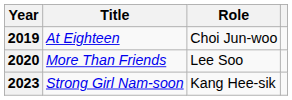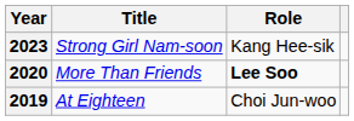 <table class="wikitable plainrowheaders">
 <tr>
 <th scope="col">Year</th>
 <th scope="col">Title</th>
 <th scope="col">Role</th>
 <th scope="col" class="unsortable"></th>
 </tr>
 <tr>
+<th scope="row">2023</th>
+<td><em><a href='#'>Strong Girl Nam-soon</a></em></td>
+<td>Kang Hee-sik</td>
+<td></td>
+</tr>
+<tr>
+<th scope="row">2020</th>
+<td><em><a href='#'>More Than Friends</a></em></td>
+<td><strong>Lee Soo</strong></td>
+<td></td>
+</tr>
+<tr>
 <th scope="row">2019</th>
 <td><em><a href='#'>At Eighteen</a></em></td>
 <td>Choi Jun-woo</td>
 <td></td>
 </tr>
-<tr>
-<th scope="row">2020</th>
-<td><em><a href='#'>More Than Friends</a></em></td>
-<td>Lee Soo</td>
-<td></td>
-</tr>
-<tr>
-<th scope="row">2023</th>
-<td><em><a href='#'>Strong Girl Nam-soon</a></em></td>
-<td>Kang Hee-sik</td>
-<td></td>
-</tr>
 </table>
